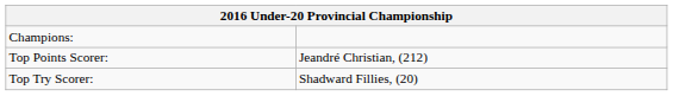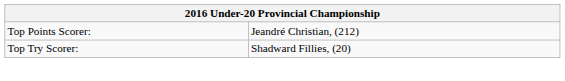 <table class="wikitable" style="text-align:left; font-size:100%; width:40%; margin:1em auto 1em auto;">
 <tr>
 <th colspan=2><strong>2016 Under-20 Provincial Championship</strong></th>
-</tr>
-<tr>
-<td>Champions:</td>
-<td></td>
 </tr>
 <tr>
 <td>Top Points Scorer:</td>
 <td>Jeandré Christian,  (212)</td>
 </tr>
 <tr>
 <td>Top Try Scorer:</td>
 <td>Shadward Fillies,  (20)</td>
 </tr>
 </table>
